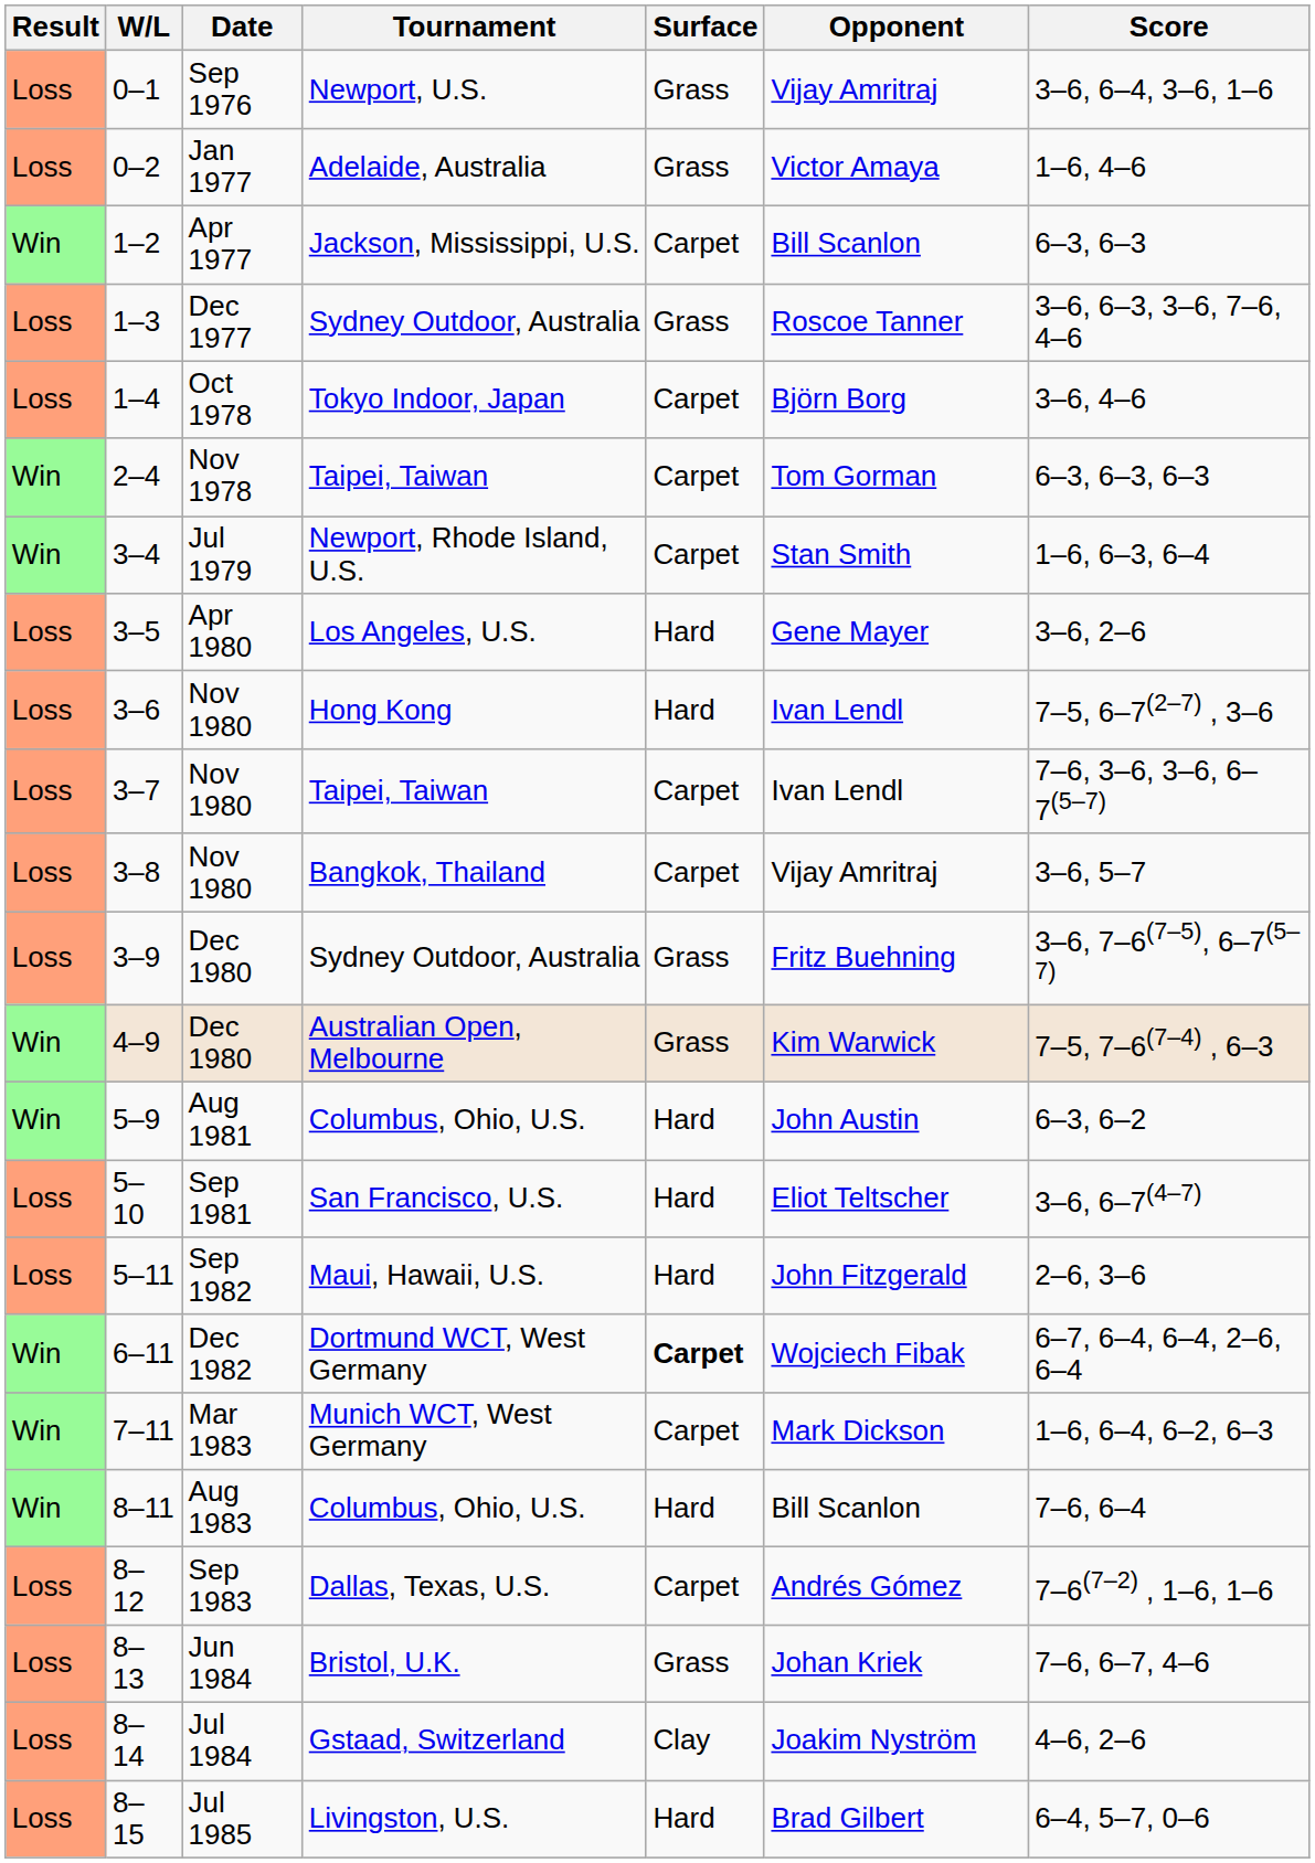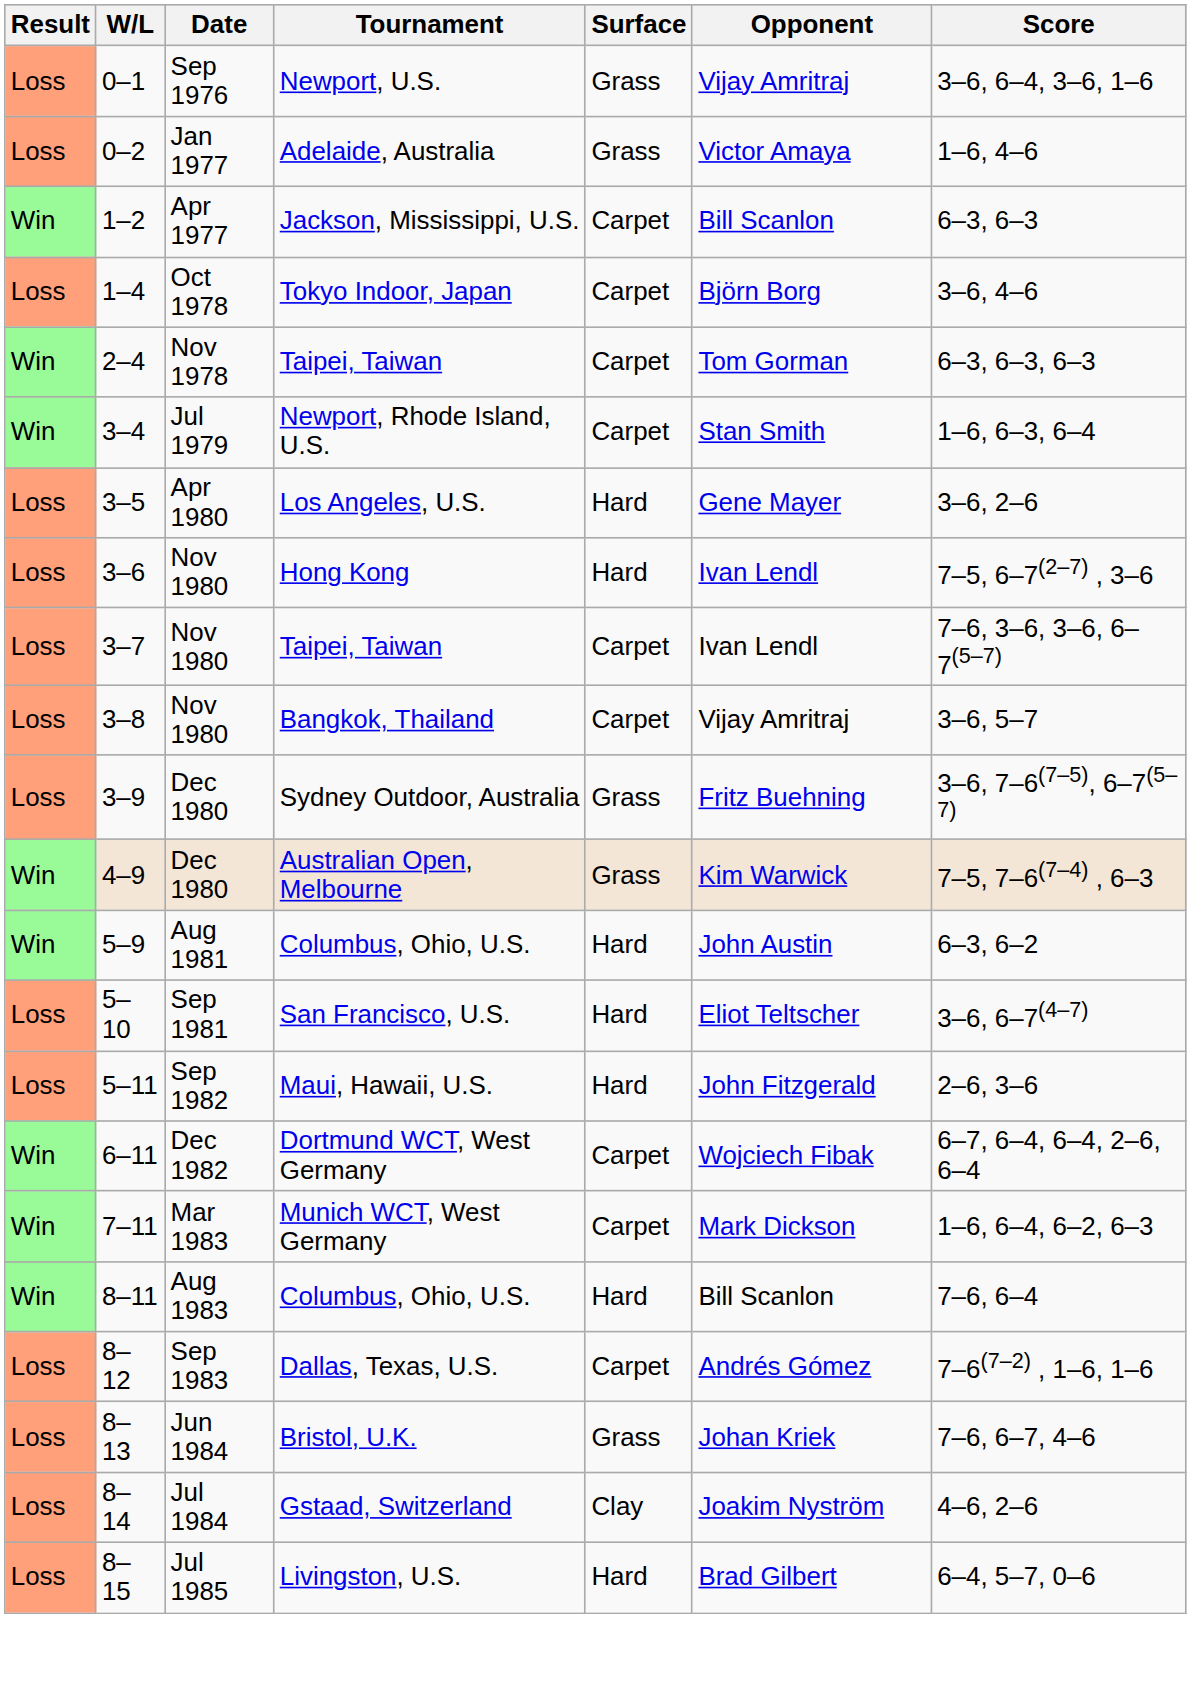 <table class="sortable wikitable">
 <tr>
 <th>Result</th>
 <th style="width:35px" class="unsortable">W/L</th>
 <th style="width:60px">Date</th>
 <th style="width:185px">Tournament</th>
 <th style="width:50px">Surface</th>
 <th style="width:140px">Opponent</th>
 <th style="width:150px" class="unsortable">Score</th>
 </tr>
 <tr>
 <td style="background:#ffa07a;">Loss</td>
 <td>0–1</td>
 <td>Sep 1976</td>
 <td><a href='#'>Newport</a>, U.S.</td>
 <td>Grass</td>
 <td> <a href='#'>Vijay Amritraj</a></td>
 <td>3–6, 6–4, 3–6, 1–6</td>
 </tr>
 <tr>
 <td style="background:#ffa07a;">Loss</td>
 <td>0–2</td>
 <td>Jan 1977</td>
 <td><a href='#'>Adelaide</a>, Australia</td>
 <td>Grass</td>
 <td> <a href='#'>Victor Amaya</a></td>
 <td>1–6, 4–6</td>
 </tr>
 <tr>
 <td style="background:#98fb98;">Win</td>
 <td>1–2</td>
 <td>Apr 1977</td>
 <td><a href='#'>Jackson</a>, Mississippi, U.S.</td>
 <td>Carpet</td>
 <td> <a href='#'>Bill Scanlon</a></td>
 <td>6–3, 6–3</td>
-</tr>
-<tr>
-<td style="background:#ffa07a;">Loss</td>
-<td>1–3</td>
-<td>Dec 1977</td>
-<td><a href='#'>Sydney Outdoor</a>, Australia</td>
-<td>Grass</td>
-<td> <a href='#'>Roscoe Tanner</a></td>
-<td>3–6, 6–3, 3–6, 7–6, 4–6</td>
 </tr>
 <tr>
 <td style="background:#ffa07a;">Loss</td>
 <td>1–4</td>
 <td>Oct 1978</td>
 <td><a href='#'>Tokyo Indoor, Japan</a></td>
 <td>Carpet</td>
 <td> <a href='#'>Björn Borg</a></td>
 <td>3–6, 4–6</td>
 </tr>
 <tr>
 <td style="background:#98fb98;">Win</td>
 <td>2–4</td>
 <td>Nov 1978</td>
 <td><a href='#'>Taipei, Taiwan</a></td>
 <td>Carpet</td>
 <td> <a href='#'>Tom Gorman</a></td>
 <td>6–3, 6–3, 6–3</td>
 </tr>
 <tr>
 <td style="background:#98fb98;">Win</td>
 <td>3–4</td>
 <td>Jul 1979</td>
 <td><a href='#'>Newport</a>, Rhode Island, U.S.</td>
 <td>Carpet</td>
 <td> <a href='#'>Stan Smith</a></td>
 <td>1–6, 6–3, 6–4</td>
 </tr>
 <tr>
 <td style="background:#ffa07a;">Loss</td>
 <td>3–5</td>
 <td>Apr 1980</td>
 <td><a href='#'>Los Angeles</a>, U.S.</td>
 <td>Hard</td>
 <td> <a href='#'>Gene Mayer</a></td>
 <td>3–6, 2–6</td>
 </tr>
 <tr>
 <td style="background:#ffa07a;">Loss</td>
 <td>3–6</td>
 <td>Nov 1980</td>
 <td><a href='#'>Hong Kong</a></td>
 <td>Hard</td>
 <td> <a href='#'>Ivan Lendl</a></td>
 <td>7–5, 6–7<sup>(2–7)</sup> , 3–6</td>
 </tr>
 <tr>
 <td style="background:#ffa07a;">Loss</td>
 <td>3–7</td>
 <td>Nov 1980</td>
 <td><a href='#'>Taipei, Taiwan</a></td>
 <td>Carpet</td>
 <td> Ivan Lendl</td>
 <td>7–6, 3–6, 3–6, 6–7<sup>(5–7)</sup></td>
 </tr>
 <tr>
 <td style="background:#ffa07a;">Loss</td>
 <td>3–8</td>
 <td>Nov 1980</td>
 <td><a href='#'>Bangkok, Thailand</a></td>
 <td>Carpet</td>
 <td> Vijay Amritraj</td>
 <td>3–6, 5–7</td>
 </tr>
 <tr>
 <td style="background:#ffa07a;">Loss</td>
 <td>3–9</td>
 <td>Dec 1980</td>
 <td>Sydney Outdoor, Australia</td>
 <td>Grass</td>
 <td> <a href='#'>Fritz Buehning</a></td>
 <td>3–6, 7–6<sup>(7–5)</sup>, 6–7<sup>(5–7)</sup></td>
 </tr>
 <tr bgcolor="#f3e6d7">
 <td style="background:#98fb98;">Win</td>
 <td>4–9</td>
 <td>Dec 1980</td>
 <td><a href='#'>Australian Open</a>, <a href='#'>Melbourne</a></td>
 <td>Grass</td>
 <td> <a href='#'>Kim Warwick</a></td>
 <td>7–5, 7–6<sup>(7–4)</sup> , 6–3</td>
 </tr>
 <tr>
 <td style="background:#98fb98;">Win</td>
 <td>5–9</td>
 <td>Aug 1981</td>
 <td><a href='#'>Columbus</a>, Ohio, U.S.</td>
 <td>Hard</td>
 <td> <a href='#'>John Austin</a></td>
 <td>6–3, 6–2</td>
 </tr>
 <tr>
 <td style="background:#ffa07a;">Loss</td>
 <td>5–10</td>
 <td>Sep 1981</td>
 <td><a href='#'>San Francisco</a>, U.S.</td>
 <td>Hard</td>
 <td> <a href='#'>Eliot Teltscher</a></td>
 <td>3–6, 6–7<sup>(4–7)</sup></td>
 </tr>
 <tr>
 <td style="background:#ffa07a;">Loss</td>
 <td>5–11</td>
 <td>Sep 1982</td>
 <td><a href='#'>Maui</a>, Hawaii, U.S.</td>
 <td>Hard</td>
 <td> <a href='#'>John Fitzgerald</a></td>
 <td>2–6, 3–6</td>
 </tr>
 <tr>
 <td style="background:#98fb98;">Win</td>
 <td>6–11</td>
 <td>Dec 1982</td>
 <td><a href='#'>Dortmund WCT</a>, West Germany</td>
-<td><strong>Carpet</strong></td>
+<td>Carpet</td>
 <td> <a href='#'>Wojciech Fibak</a></td>
 <td>6–7, 6–4, 6–4, 2–6, 6–4</td>
 </tr>
 <tr>
 <td style="background:#98fb98;">Win</td>
 <td>7–11</td>
 <td>Mar 1983</td>
 <td><a href='#'>Munich WCT</a>, West Germany</td>
 <td>Carpet</td>
 <td> <a href='#'>Mark Dickson</a></td>
 <td>1–6, 6–4, 6–2, 6–3</td>
 </tr>
 <tr>
 <td style="background:#98fb98;">Win</td>
 <td>8–11</td>
 <td>Aug 1983</td>
 <td><a href='#'>Columbus</a>, Ohio, U.S.</td>
 <td>Hard</td>
 <td> Bill Scanlon</td>
 <td>7–6, 6–4</td>
 </tr>
 <tr>
 <td style="background:#ffa07a;">Loss</td>
 <td>8–12</td>
 <td>Sep 1983</td>
 <td><a href='#'>Dallas</a>, Texas, U.S.</td>
 <td>Carpet</td>
 <td> <a href='#'>Andrés Gómez</a></td>
 <td>7–6<sup>(7–2)</sup> , 1–6, 1–6</td>
 </tr>
 <tr>
 <td style="background:#ffa07a;">Loss</td>
 <td>8–13</td>
 <td>Jun 1984</td>
 <td><a href='#'>Bristol, U.K.</a></td>
 <td>Grass</td>
 <td> <a href='#'>Johan Kriek</a></td>
 <td>7–6, 6–7, 4–6</td>
 </tr>
 <tr>
 <td style="background:#ffa07a;">Loss</td>
 <td>8–14</td>
 <td>Jul 1984</td>
 <td><a href='#'>Gstaad, Switzerland</a></td>
 <td>Clay</td>
 <td> <a href='#'>Joakim Nyström</a></td>
 <td>4–6, 2–6</td>
 </tr>
 <tr>
 <td style="background:#ffa07a;">Loss</td>
 <td>8–15</td>
 <td>Jul 1985</td>
 <td><a href='#'>Livingston</a>, U.S.</td>
 <td>Hard</td>
 <td> <a href='#'>Brad Gilbert</a></td>
 <td>6–4, 5–7, 0–6</td>
 </tr>
 </table>
